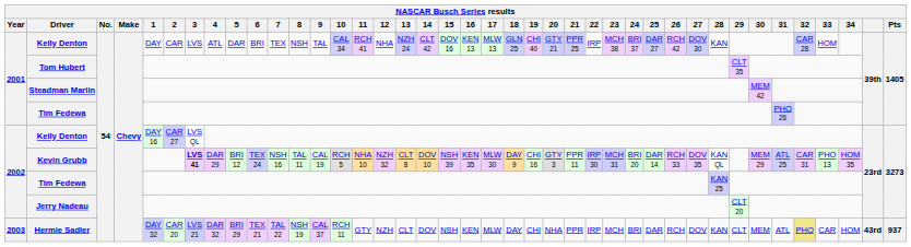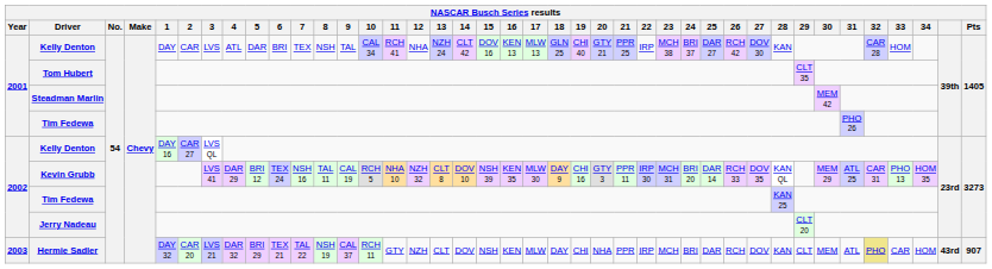 <table class="wikitable" style="text-align:center; font-size:75%">
 <tr>
 <th colspan=42><a href='#'>NASCAR Busch Series</a> results</th>
 </tr>
 <tr>
 <th>Year</th>
 <th>Driver</th>
 <th>No.</th>
 <th>Make</th>
 <th>1</th>
 <th>2</th>
 <th>3</th>
 <th>4</th>
 <th>5</th>
 <th>6</th>
 <th>7</th>
 <th>8</th>
 <th>9</th>
 <th>10</th>
 <th>11</th>
 <th>12</th>
 <th>13</th>
 <th>14</th>
 <th>15</th>
 <th>16</th>
 <th>17</th>
 <th>18</th>
 <th>19</th>
 <th>20</th>
 <th>21</th>
 <th>22</th>
 <th>23</th>
 <th>24</th>
 <th>25</th>
 <th>26</th>
 <th>27</th>
 <th>28</th>
 <th>29</th>
 <th>30</th>
 <th>31</th>
 <th>32</th>
 <th>33</th>
 <th>34</th>
 <th></th>
 <th>Pts</th>
 </tr>
 <tr>
 <th rowspan=4><a href='#'>2001</a></th>
 <th><a href='#'>Kelly Denton</a></th>
 <th rowspan=9>54</th>
 <th rowspan=9><a href='#'>Chevy</a></th>
 <td><a href='#'>DAY</a></td>
 <td><a href='#'>CAR</a></td>
 <td><a href='#'>LVS</a></td>
 <td><a href='#'>ATL</a></td>
 <td><a href='#'>DAR</a></td>
 <td><a href='#'>BRI</a></td>
 <td><a href='#'>TEX</a></td>
 <td><a href='#'>NSH</a></td>
 <td><a href='#'>TAL</a></td>
 <td style="background:#CFCFFF;"><a href='#'>CAL</a><br><small>34</small></td>
 <td style="background:#EFCFFF;"><a href='#'>RCH</a><br><small>41</small></td>
 <td><a href='#'>NHA</a></td>
 <td style="background:#CFCFFF;"><a href='#'>NZH</a><br><small>24</small></td>
 <td style="background:#EFCFFF;"><a href='#'>CLT</a><br><small>42</small></td>
 <td style="background:#DFFFDF;"><a href='#'>DOV</a><br><small>16</small></td>
 <td style="background:#DFFFDF;"><a href='#'>KEN</a><br><small>13</small></td>
 <td style="background:#DFFFDF;"><a href='#'>MLW</a><br><small>13</small></td>
 <td style="background:#CFCFFF;"><a href='#'>GLN</a><br><small>25</small></td>
 <td style="background:#EFCFFF;"><a href='#'>CHI</a><br><small>40</small></td>
 <td style="background:#CFCFFF;"><a href='#'>GTY</a><br><small>21</small></td>
 <td style="background:#CFCFFF;"><a href='#'>PPR</a><br><small>25</small></td>
 <td><a href='#'>IRP</a></td>
 <td style="background:#EFCFFF;"><a href='#'>MCH</a><br><small>38</small></td>
 <td style="background:#EFCFFF;"><a href='#'>BRI</a><br><small>37</small></td>
 <td style="background:#CFCFFF;"><a href='#'>DAR</a><br><small>27</small></td>
 <td style="background:#EFCFFF;"><a href='#'>RCH</a><br><small>42</small></td>
 <td style="background:#CFCFFF;"><a href='#'>DOV</a><br><small>30</small></td>
 <td><a href='#'>KAN</a></td>
 <td colspan=3></td>
 <td style="background:#CFCFFF;"><a href='#'>CAR</a><br><small>28</small></td>
 <td><a href='#'>HOM</a></td>
 <td></td>
 <th rowspan=4>39th</th>
 <th rowspan=4>1405</th>
 </tr>
 <tr>
 <th><a href='#'>Tom Hubert</a></th>
 <td colspan=28></td>
 <td style="background:#EFCFFF;"><a href='#'>CLT</a><br><small>35</small></td>
 <td colspan=5></td>
 </tr>
 <tr>
 <th><a href='#'>Steadman Marlin</a></th>
 <td colspan=29></td>
 <td style="background:#EFCFFF;"><a href='#'>MEM</a><br><small>42</small></td>
 <td colspan=4></td>
 </tr>
 <tr>
 <th><a href='#'>Tim Fedewa</a></th>
 <td colspan=30></td>
 <td style="background:#CFCFFF;"><a href='#'>PHO</a><br><small>26</small></td>
 <td colspan=3></td>
 </tr>
 <tr>
 <th rowspan=4><a href='#'>2002</a></th>
 <th><a href='#'>Kelly Denton</a></th>
 <td style="background:#DFFFDF;"><a href='#'>DAY</a><br><small>16</small></td>
 <td style="background:#CFCFFF;"><a href='#'>CAR</a><br><small>27</small></td>
 <td style="background:#FFFFFF;"><a href='#'>LVS</a><br><small>QL</small></td>
 <td colspan=31></td>
 <th rowspan=4>23rd</th>
 <th rowspan=4>3273</th>
 </tr>
 <tr>
 <th><a href='#'>Kevin Grubb</a></th>
 <td colspan=2></td>
-<td style="background:#EFCFFF;"><strong><a href='#'>LVS</a><br><small>41</small></strong></td>
+<td style="background:#EFCFFF;"><a href='#'>LVS</a><br><small>41</small></td>
 <td style="background:#EFCFFF;"><a href='#'>DAR</a><br><small>29</small></td>
 <td style="background:#DFFFDF;"><a href='#'>BRI</a><br><small>12</small></td>
 <td style="background:#CFCFFF;"><a href='#'>TEX</a><br><small>24</small></td>
 <td style="background:#DFFFDF;"><a href='#'>NSH</a><br><small>16</small></td>
 <td style="background:#DFFFDF;"><a href='#'>TAL</a><br><small>11</small></td>
 <td style="background:#DFFFDF;"><a href='#'>CAL</a><br><small>19</small></td>
 <td style="background:#DFDFDF;"><a href='#'>RCH</a><br><small>5</small></td>
 <td style="background:#FFDF9F;"><a href='#'>NHA</a><br><small>10</small></td>
 <td style="background:#EFCFFF;"><a href='#'>NZH</a><br><small>32</small></td>
 <td style="background:#FFDF9F;"><a href='#'>CLT</a><br><small>8</small></td>
 <td style="background:#FFDF9F;"><a href='#'>DOV</a><br><small>10</small></td>
 <td style="background:#EFCFFF;"><a href='#'>NSH</a><br><small>39</small></td>
 <td style="background:#EFCFFF;"><a href='#'>KEN</a><br><small>35</small></td>
 <td style="background:#EFCFFF;"><a href='#'>MLW</a><br><small>30</small></td>
 <td style="background:#FFDF9F;"><a href='#'>DAY</a><br><small>9</small></td>
 <td style="background:#DFFFDF;"><a href='#'>CHI</a><br><small>16</small></td>
 <td style="background:#DFDFDF;"><a href='#'>GTY</a><br><small>3</small></td>
 <td style="background:#DFFFDF;"><a href='#'>PPR</a><br><small>11</small></td>
 <td style="background:#CFCFFF;"><a href='#'>IRP</a><br><small>30</small></td>
 <td style="background:#CFCFFF;"><a href='#'>MCH</a><br><small>31</small></td>
 <td style="background:#DFFFDF;"><a href='#'>BRI</a><br><small>20</small></td>
 <td style="background:#DFFFDF;"><a href='#'>DAR</a><br><small>14</small></td>
 <td style="background:#EFCFFF;"><a href='#'>RCH</a><br><small>33</small></td>
 <td style="background:#EFCFFF;"><a href='#'>DOV</a><br><small>35</small></td>
 <td style="background:#FFFFFF;"><a href='#'>KAN</a><br><small>QL</small></td>
 <td></td>
 <td style="background:#EFCFFF;"><a href='#'>MEM</a><br><small>29</small></td>
 <td style="background:#CFCFFF;"><a href='#'>ATL</a><br><small>25</small></td>
 <td style="background:#EFCFFF;"><a href='#'>CAR</a><br><small>31</small></td>
 <td style="background:#DFFFDF;"><a href='#'>PHO</a><br><small>13</small></td>
 <td style="background:#EFCFFF;"><a href='#'>HOM</a><br><small>35</small></td>
 </tr>
 <tr>
 <th><a href='#'>Tim Fedewa</a></th>
 <td colspan=27></td>
 <td style="background:#CFCFFF;"><a href='#'>KAN</a><br><small>25</small></td>
 <td colspan=6></td>
 </tr>
 <tr>
 <th><a href='#'>Jerry Nadeau</a></th>
 <td colspan=28></td>
 <td style="background:#DFFFDF;"><a href='#'>CLT</a><br><small>20</small></td>
 <td colspan=5></td>
 </tr>
 <tr>
 <th><a href='#'>2003</a></th>
 <th><a href='#'>Hermie Sadler</a></th>
 <td style="background:#CFCFFF;"><a href='#'>DAY</a><br><small>32</small></td>
 <td style="background:#DFFFDF;"><a href='#'>CAR</a><br><small>20</small></td>
 <td style="background:#CFCFFF;"><a href='#'>LVS</a><br><small>21</small></td>
 <td style="background:#EFCFFF;"><a href='#'>DAR</a><br><small>32</small></td>
 <td style="background:#EFCFFF;"><a href='#'>BRI</a><br><small>29</small></td>
 <td style="background:#EFCFFF;"><a href='#'>TEX</a><br><small>21</small></td>
 <td style="background:#EFCFFF;"><a href='#'>TAL</a><br><small>22</small></td>
 <td style="background:#DFFFDF;"><a href='#'>NSH</a><br><small>19</small></td>
 <td style="background:#EFCFFF;"><a href='#'>CAL</a><br><small>37</small></td>
 <td style="background:#DFFFDF;"><a href='#'>RCH</a><br><small>11</small></td>
 <td><a href='#'>GTY</a></td>
 <td><a href='#'>NZH</a></td>
 <td><a href='#'>CLT</a></td>
 <td><a href='#'>DOV</a></td>
 <td><a href='#'>NSH</a></td>
 <td><a href='#'>KEN</a></td>
 <td><a href='#'>MLW</a></td>
 <td><a href='#'>DAY</a></td>
 <td><a href='#'>CHI</a></td>
 <td><a href='#'>NHA</a></td>
 <td><a href='#'>PPR</a></td>
 <td><a href='#'>IRP</a></td>
 <td><a href='#'>MCH</a></td>
 <td><a href='#'>BRI</a></td>
 <td><a href='#'>DAR</a></td>
 <td><a href='#'>RCH</a></td>
 <td><a href='#'>DOV</a></td>
 <td><a href='#'>KAN</a></td>
 <td><a href='#'>CLT</a></td>
 <td><a href='#'>MEM</a></td>
 <td><a href='#'>ATL</a></td>
 <td style="background: khaki;"><a href='#'>PHO</a></td>
 <td><a href='#'>CAR</a></td>
 <td><a href='#'>HOM</a></td>
 <th>43rd</th>
-<th>937</th>
+<th>907</th>
 </tr>
 </table>
